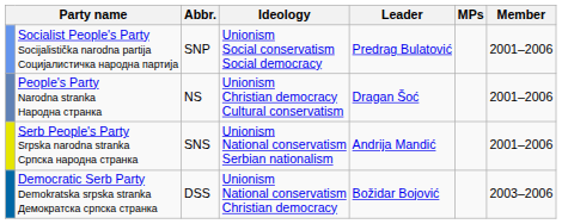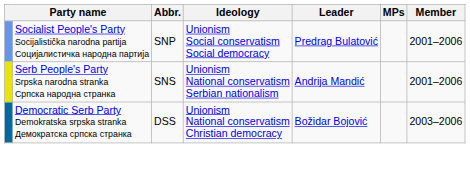 <table class="wikitable">
 <tr>
 <th colspan=2>Party name</th>
 <th>Abbr.</th>
 <th>Ideology</th>
 <th>Leader</th>
 <th>MPs </th>
 <th>Member</th>
 </tr>
 <tr>
 <th style="width:5px; background:cornflowerblue;"></th>
 <td><a href='#'>Socialist People's Party</a><br><small>Socijalistička narodna partija<br>Социјалистичка народна партија</small></td>
 <td>SNP</td>
 <td><a href='#'>Unionism</a><br><a href='#'>Social conservatism</a><br><a href='#'>Social democracy</a></td>
 <td><a href='#'>Predrag Bulatović</a></td>
-<td></td>
-<td>2001–2006</td>
-</tr>
-<tr>
-<th style="background:#6082B6;"></th>
-<td><a href='#'>People's Party</a><br><small>Narodna stranka<br>Народна странка</small></td>
-<td>NS</td>
-<td><a href='#'>Unionism</a><br><a href='#'>Christian democracy</a><br><a href='#'>Cultural conservatism</a></td>
-<td><a href='#'>Dragan Šoć</a></td>
 <td></td>
 <td>2001–2006</td>
 </tr>
 <tr>
 <th style="background:#e6e600;"></th>
 <td><a href='#'>Serb People's Party</a><br><small>Srpska narodna stranka<br>Српска народна странка</small></td>
 <td>SNS</td>
 <td><a href='#'>Unionism</a><br><a href='#'>National conservatism</a><br><a href='#'>Serbian nationalism</a></td>
 <td><a href='#'>Andrija Mandić</a></td>
 <td></td>
 <td>2001–2006</td>
 </tr>
 <tr>
 <th style="background:#0067A5;"></th>
 <td><a href='#'>Democratic Serb Party</a><br><small>Demokratska srpska stranka<br>Демократска српска странка</small></td>
 <td>DSS</td>
 <td><a href='#'>Unionism</a><br><a href='#'>National conservatism</a><br><a href='#'>Christian democracy</a></td>
 <td><a href='#'>Božidar Bojović</a></td>
 <td></td>
 <td>2003–2006</td>
 </tr>
 </table>
